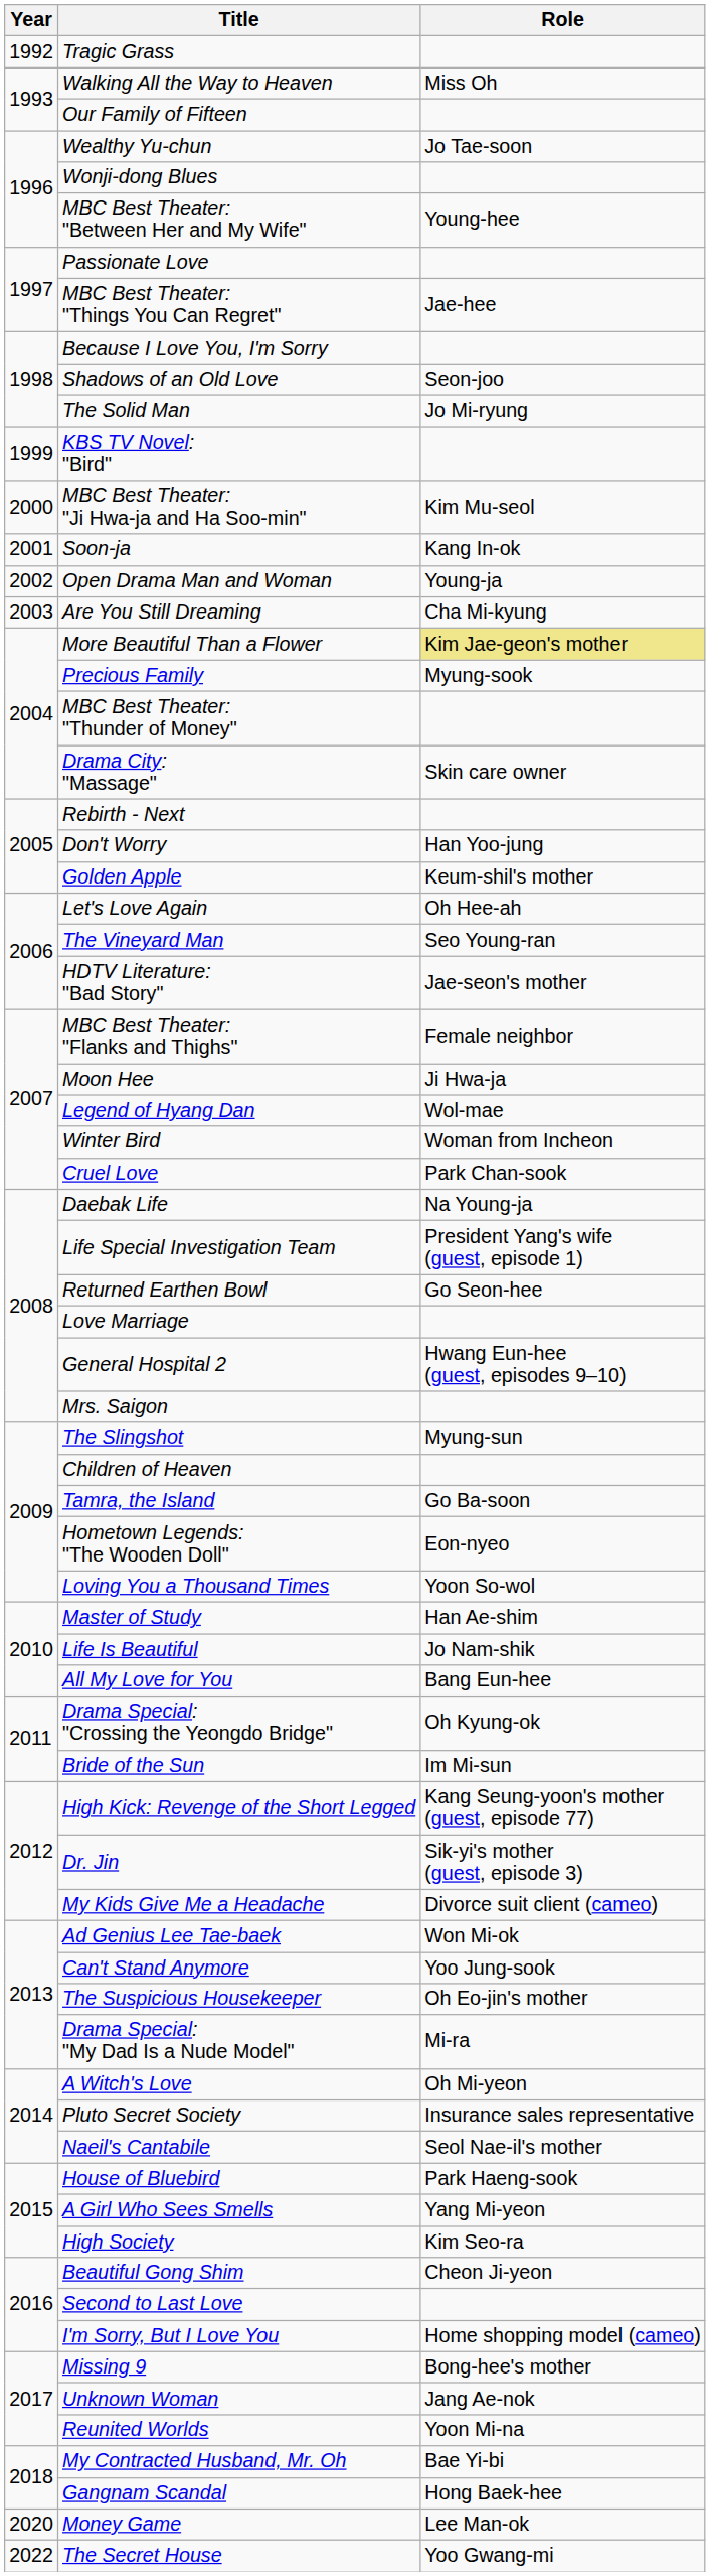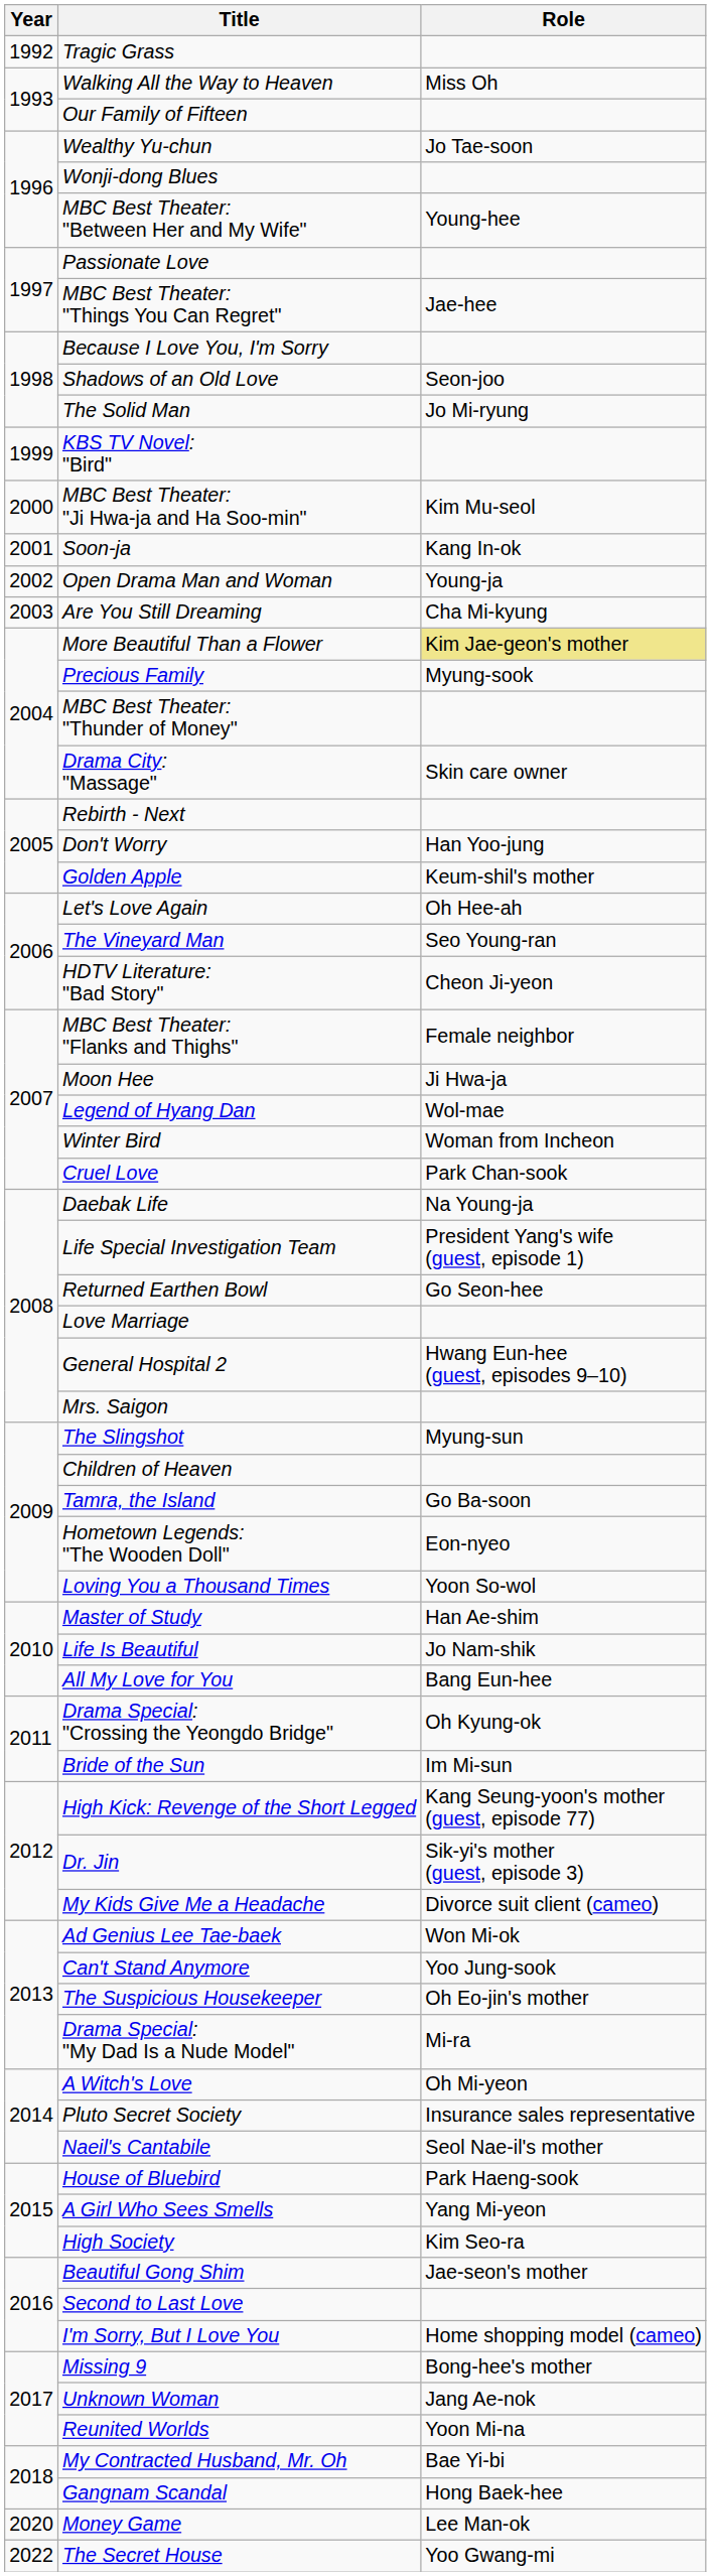 <table class="wikitable sortable">
 <tr>
 <th>Year</th>
 <th>Title</th>
 <th>Role</th>
 </tr>
 <tr>
 <td>1992</td>
 <td><em>Tragic Grass</em></td>
 <td></td>
 </tr>
 <tr>
 <td rowspan=2>1993</td>
 <td><em>Walking All the Way to Heaven</em></td>
 <td>Miss Oh</td>
 </tr>
 <tr>
 <td><em>Our Family of Fifteen</em></td>
 <td></td>
 </tr>
 <tr>
 <td rowspan=3>1996</td>
 <td><em>Wealthy Yu-chun</em></td>
 <td>Jo Tae-soon</td>
 </tr>
 <tr>
 <td><em>Wonji-dong Blues</em></td>
 <td></td>
 </tr>
 <tr>
 <td><em>MBC Best Theater:</em> <br> "Between Her and My Wife"</td>
 <td>Young-hee</td>
 </tr>
 <tr>
 <td rowspan=2>1997</td>
 <td><em>Passionate Love</em></td>
 <td></td>
 </tr>
 <tr>
 <td><em>MBC Best Theater:</em> <br> "Things You Can Regret"</td>
 <td>Jae-hee</td>
 </tr>
 <tr>
 <td rowspan=3>1998</td>
 <td><em>Because I Love You, I'm Sorry</em></td>
 <td></td>
 </tr>
 <tr>
 <td><em>Shadows of an Old Love</em></td>
 <td>Seon-joo</td>
 </tr>
 <tr>
 <td><em>The Solid Man</em></td>
 <td>Jo Mi-ryung</td>
 </tr>
 <tr>
 <td>1999</td>
 <td><em><a href='#'>KBS TV Novel</a>:</em> <br>"Bird"</td>
 <td></td>
 </tr>
 <tr>
 <td>2000</td>
 <td><em>MBC Best Theater:</em> <br> "Ji Hwa-ja and Ha Soo-min"</td>
 <td>Kim Mu-seol</td>
 </tr>
 <tr>
 <td>2001</td>
 <td><em>Soon-ja</em></td>
 <td>Kang In-ok</td>
 </tr>
 <tr>
 <td>2002</td>
 <td><em>Open Drama Man and Woman</em> </td>
 <td>Young-ja</td>
 </tr>
 <tr>
 <td>2003</td>
 <td><em>Are You Still Dreaming</em></td>
 <td>Cha Mi-kyung</td>
 </tr>
 <tr>
 <td rowspan=4>2004</td>
 <td><em>More Beautiful Than a Flower</em></td>
 <td style="background: khaki;">Kim Jae-geon's mother</td>
 </tr>
 <tr>
 <td><em><a href='#'>Precious Family</a></em></td>
 <td>Myung-sook</td>
 </tr>
 <tr>
 <td><em>MBC Best Theater:</em><br>"Thunder of Money"</td>
 <td></td>
 </tr>
 <tr>
 <td><em><a href='#'>Drama City</a>:</em><br>"Massage"</td>
 <td>Skin care owner</td>
 </tr>
 <tr>
 <td rowspan=3>2005</td>
 <td><em>Rebirth - Next</em></td>
 <td></td>
 </tr>
 <tr>
 <td><em>Don't Worry</em></td>
 <td>Han Yoo-jung</td>
 </tr>
 <tr>
 <td><em><a href='#'>Golden Apple</a></em></td>
 <td>Keum-shil's mother</td>
 </tr>
 <tr>
 <td rowspan=3>2006</td>
 <td><em>Let's Love Again</em></td>
 <td>Oh Hee-ah</td>
 </tr>
 <tr>
 <td><em><a href='#'>The Vineyard Man</a></em></td>
 <td>Seo Young-ran</td>
 </tr>
 <tr>
 <td><em>HDTV Literature:</em><br>"Bad Story"</td>
-<td>Jae-seon's mother</td>
+<td>Cheon Ji-yeon</td>
 </tr>
 <tr>
 <td rowspan=5>2007</td>
 <td><em>MBC Best Theater:</em><br>"Flanks and Thighs"</td>
 <td>Female neighbor</td>
 </tr>
 <tr>
 <td><em>Moon Hee</em></td>
 <td>Ji Hwa-ja</td>
 </tr>
 <tr>
 <td><em><a href='#'>Legend of Hyang Dan</a></em></td>
 <td>Wol-mae</td>
 </tr>
 <tr>
 <td><em>Winter Bird</em></td>
 <td>Woman from Incheon</td>
 </tr>
 <tr>
 <td><em><a href='#'>Cruel Love</a></em></td>
 <td>Park Chan-sook</td>
 </tr>
 <tr>
 <td rowspan=6>2008</td>
 <td><em>Daebak Life</em></td>
 <td>Na Young-ja</td>
 </tr>
 <tr>
 <td><em>Life Special Investigation Team</em></td>
 <td>President Yang's wife <br> (<a href='#'>guest</a>, episode 1)</td>
 </tr>
 <tr>
 <td><em>Returned Earthen Bowl</em></td>
 <td>Go Seon-hee</td>
 </tr>
 <tr>
 <td><em>Love Marriage</em></td>
 <td></td>
 </tr>
 <tr>
 <td><em>General Hospital 2</em></td>
 <td>Hwang Eun-hee <br> (<a href='#'>guest</a>, episodes 9–10)</td>
 </tr>
 <tr>
 <td><em>Mrs. Saigon</em></td>
 <td></td>
 </tr>
 <tr>
 <td rowspan=5>2009</td>
 <td><em><a href='#'>The Slingshot</a></em></td>
 <td>Myung-sun</td>
 </tr>
 <tr>
 <td><em>Children of Heaven</em></td>
 <td></td>
 </tr>
 <tr>
 <td><em><a href='#'>Tamra, the Island</a></em></td>
 <td>Go Ba-soon</td>
 </tr>
 <tr>
 <td><em>Hometown Legends:</em><br>"The Wooden Doll"</td>
 <td>Eon-nyeo</td>
 </tr>
 <tr>
 <td><em><a href='#'>Loving You a Thousand Times</a></em></td>
 <td>Yoon So-wol</td>
 </tr>
 <tr>
 <td rowspan=3>2010</td>
 <td><em><a href='#'>Master of Study</a></em></td>
 <td>Han Ae-shim</td>
 </tr>
 <tr>
 <td><em><a href='#'>Life Is Beautiful</a></em></td>
 <td>Jo Nam-shik</td>
 </tr>
 <tr>
 <td><em><a href='#'>All My Love for You</a></em></td>
 <td>Bang Eun-hee</td>
 </tr>
 <tr>
 <td rowspan=2>2011</td>
 <td><em><a href='#'>Drama Special</a>:</em> <br> "Crossing the Yeongdo Bridge"</td>
 <td>Oh Kyung-ok</td>
 </tr>
 <tr>
 <td><em><a href='#'>Bride of the Sun</a></em></td>
 <td>Im Mi-sun</td>
 </tr>
 <tr>
 <td rowspan=3>2012</td>
 <td><em><a href='#'>High Kick: Revenge of the Short Legged</a></em></td>
 <td>Kang Seung-yoon's mother <br> (<a href='#'>guest</a>, episode 77)</td>
 </tr>
 <tr>
 <td><em><a href='#'>Dr. Jin</a></em></td>
 <td>Sik-yi's mother <br> (<a href='#'>guest</a>, episode 3)</td>
 </tr>
 <tr>
 <td><em><a href='#'>My Kids Give Me a Headache</a></em></td>
 <td>Divorce suit client (<a href='#'>cameo</a>)</td>
 </tr>
 <tr>
 <td rowspan=4>2013</td>
 <td><em><a href='#'>Ad Genius Lee Tae-baek</a></em></td>
 <td>Won Mi-ok</td>
 </tr>
 <tr>
 <td><em><a href='#'>Can't Stand Anymore</a></em></td>
 <td>Yoo Jung-sook</td>
 </tr>
 <tr>
 <td><em><a href='#'>The Suspicious Housekeeper</a></em></td>
 <td>Oh Eo-jin's mother</td>
 </tr>
 <tr>
 <td><em><a href='#'>Drama Special</a>:</em> <br> "My Dad Is a Nude Model"</td>
 <td>Mi-ra</td>
 </tr>
 <tr>
 <td rowspan=3>2014</td>
 <td><em><a href='#'>A Witch's Love</a></em></td>
 <td>Oh Mi-yeon</td>
 </tr>
 <tr>
 <td><em>Pluto Secret Society</em></td>
 <td>Insurance sales representative</td>
 </tr>
 <tr>
 <td><em><a href='#'>Naeil's Cantabile</a></em></td>
 <td>Seol Nae-il's mother</td>
 </tr>
 <tr>
 <td rowspan=3>2015</td>
 <td><em><a href='#'>House of Bluebird</a></em></td>
 <td>Park Haeng-sook</td>
 </tr>
 <tr>
 <td><em><a href='#'>A Girl Who Sees Smells</a></em></td>
 <td>Yang Mi-yeon</td>
 </tr>
 <tr>
 <td><em><a href='#'>High Society</a></em></td>
 <td>Kim Seo-ra</td>
 </tr>
 <tr>
 <td rowspan=3>2016</td>
 <td><em><a href='#'>Beautiful Gong Shim</a></em></td>
-<td>Cheon Ji-yeon</td>
+<td>Jae-seon's mother</td>
 </tr>
 <tr>
 <td><em><a href='#'>Second to Last Love</a></em></td>
 <td></td>
 </tr>
 <tr>
 <td><em><a href='#'>I'm Sorry, But I Love You</a></em></td>
 <td>Home shopping model (<a href='#'>cameo</a>)</td>
 </tr>
 <tr>
 <td rowspan=3>2017</td>
 <td><em><a href='#'>Missing 9</a></em></td>
 <td>Bong-hee's mother</td>
 </tr>
 <tr>
 <td><em><a href='#'>Unknown Woman</a></em></td>
 <td>Jang Ae-nok</td>
 </tr>
 <tr>
 <td><em><a href='#'>Reunited Worlds</a></em></td>
 <td>Yoon Mi-na</td>
 </tr>
 <tr>
 <td rowspan=2>2018</td>
 <td><em><a href='#'>My Contracted Husband, Mr. Oh</a></em></td>
 <td>Bae Yi-bi</td>
 </tr>
 <tr>
 <td><em><a href='#'>Gangnam Scandal</a></em></td>
 <td>Hong Baek-hee</td>
 </tr>
 <tr>
 <td>2020</td>
 <td><em><a href='#'>Money Game</a></em></td>
 <td>Lee Man-ok</td>
 </tr>
 <tr>
 <td>2022</td>
 <td><em><a href='#'>The Secret House</a></em></td>
 <td>Yoo Gwang-mi</td>
 </tr>
 </table>
